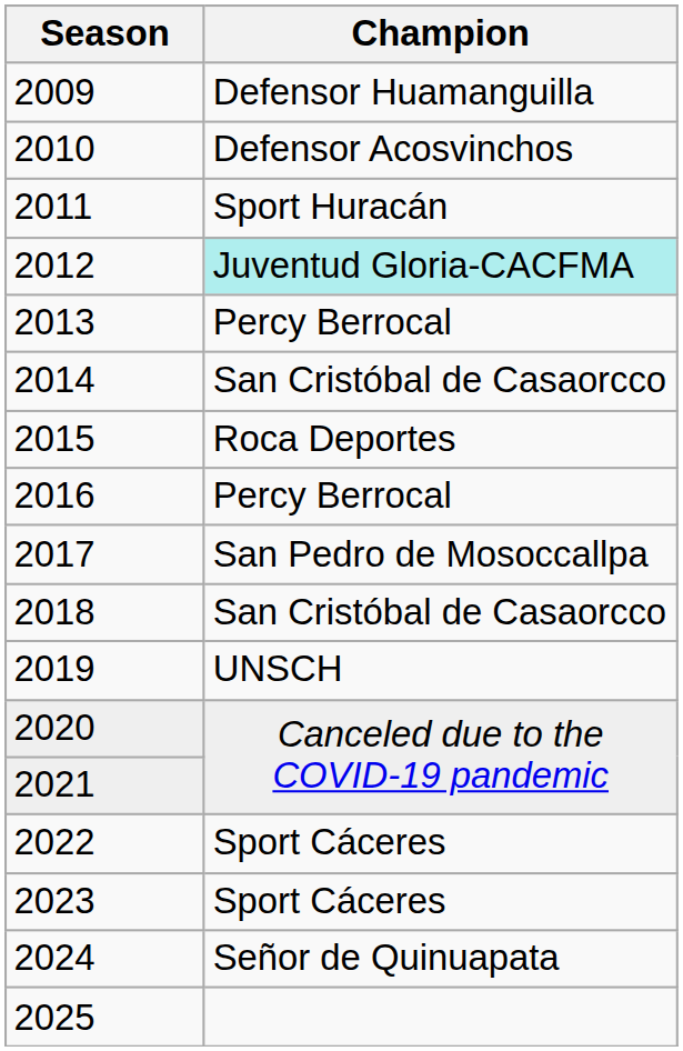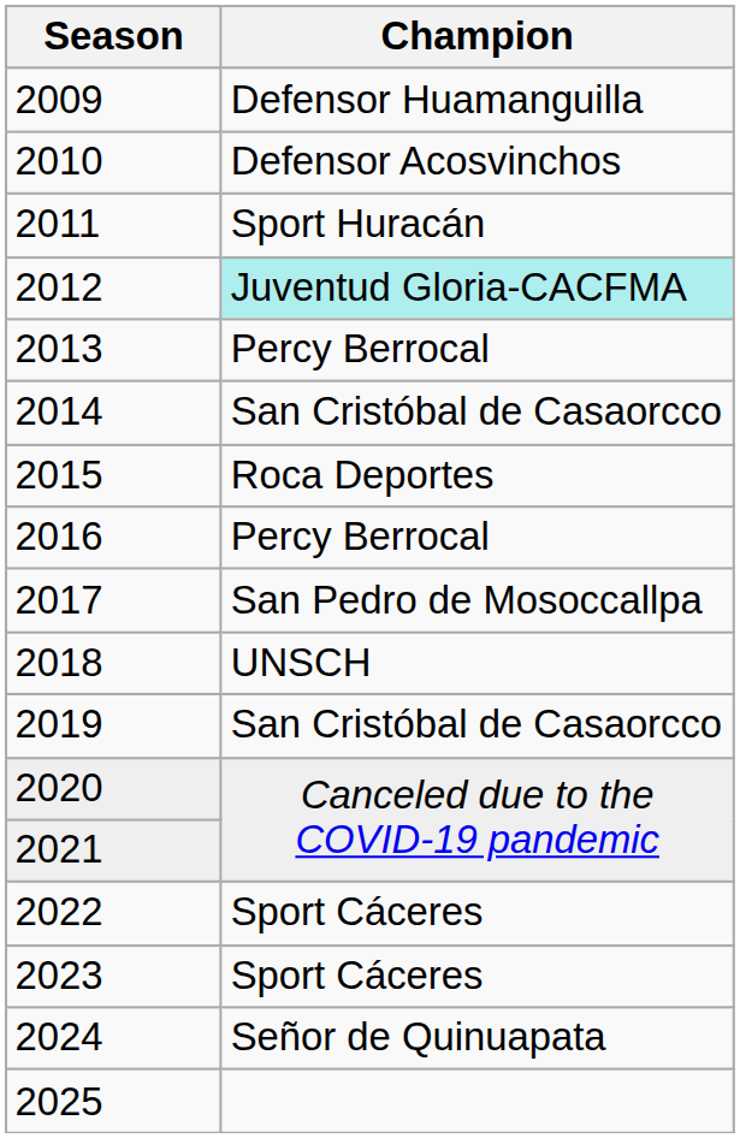 <table class="wikitable sortable">
 <tr>
 <th width=80px>Season</th>
 <th width=200px>Champion</th>
 </tr>
 <tr>
 <td>2009</td>
 <td>Defensor Huamanguilla</td>
 </tr>
 <tr>
 <td>2010</td>
 <td>Defensor Acosvinchos</td>
 </tr>
 <tr>
 <td>2011</td>
 <td>Sport Huracán</td>
 </tr>
 <tr>
 <td>2012</td>
 <td style="background: paleturquoise;">Juventud Gloria-CACFMA</td>
 </tr>
 <tr>
 <td>2013</td>
 <td>Percy Berrocal</td>
 </tr>
 <tr>
 <td>2014</td>
 <td>San Cristóbal de Casaorcco</td>
 </tr>
 <tr>
 <td>2015</td>
 <td>Roca Deportes</td>
 </tr>
 <tr>
 <td>2016</td>
 <td>Percy Berrocal</td>
 </tr>
 <tr>
 <td>2017</td>
 <td>San Pedro de Mosoccallpa</td>
 </tr>
 <tr>
 <td>2018</td>
-<td>San Cristóbal de Casaorcco</td>
+<td>UNSCH</td>
 </tr>
 <tr>
 <td>2019</td>
-<td>UNSCH</td>
+<td>San Cristóbal de Casaorcco</td>
 </tr>
 <tr bgcolor=#efefef>
 <td>2020</td>
 <td rowspan=2 colspan="1" align=center><em>Canceled due to the <a href='#'>COVID-19 pandemic</a></em></td>
 </tr>
 <tr bgcolor=#efefef>
 <td>2021</td>
 </tr>
 <tr>
 <td>2022</td>
 <td>Sport Cáceres</td>
 </tr>
 <tr>
 <td>2023</td>
 <td>Sport Cáceres</td>
 </tr>
 <tr>
 <td>2024</td>
 <td>Señor de Quinuapata</td>
 </tr>
 <tr>
 <td>2025</td>
 <td></td>
 </tr>
 <tr>
 </tr>
 </table>
